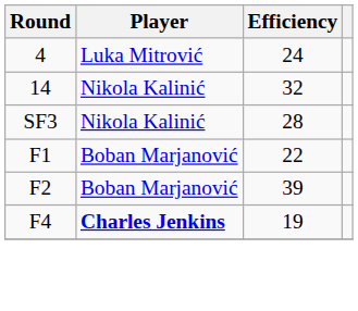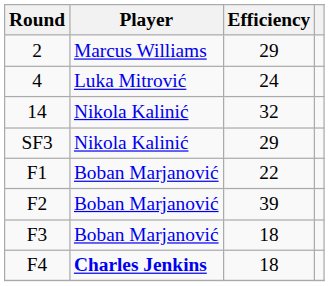 <table class="wikitable sortable" style="text-align: center;">
 <tr>
 <th align="center">Round</th>
 <th align="center">Player</th>
 <th align="center">Efficiency</th>
 <th></th>
+</tr>
+<tr>
+<td>2</td>
+<td align="left"> <a href='#'>Marcus Williams</a></td>
+<td>29</td>
+<td></td>
 </tr>
 <tr>
 <td>4</td>
 <td align="left"> <a href='#'>Luka Mitrović</a></td>
 <td>24</td>
 <td></td>
 </tr>
 <tr>
 <td>14</td>
 <td align="left"> <a href='#'>Nikola Kalinić</a></td>
 <td>32</td>
 <td></td>
 </tr>
 <tr>
 <td>SF3</td>
 <td align="left"> <a href='#'>Nikola Kalinić</a></td>
-<td>28</td>
+<td>29</td>
 <td></td>
 </tr>
 <tr>
 <td>F1</td>
 <td align="left"> <a href='#'>Boban Marjanović</a></td>
 <td>22</td>
 <td></td>
 </tr>
 <tr>
 <td>F2</td>
 <td align="left"> <a href='#'>Boban Marjanović</a></td>
 <td>39</td>
 <td></td>
 </tr>
 <tr>
+<td>F3</td>
+<td align="left"> <a href='#'>Boban Marjanović</a></td>
+<td>18</td>
+<td></td>
+</tr>
+<tr>
 <td>F4</td>
 <td align="left"><strong> <a href='#'>Charles Jenkins</a></strong></td>
-<td>19</td>
+<td>18</td>
 <td></td>
 </tr>
 <tr>
 </tr>
 </table>
